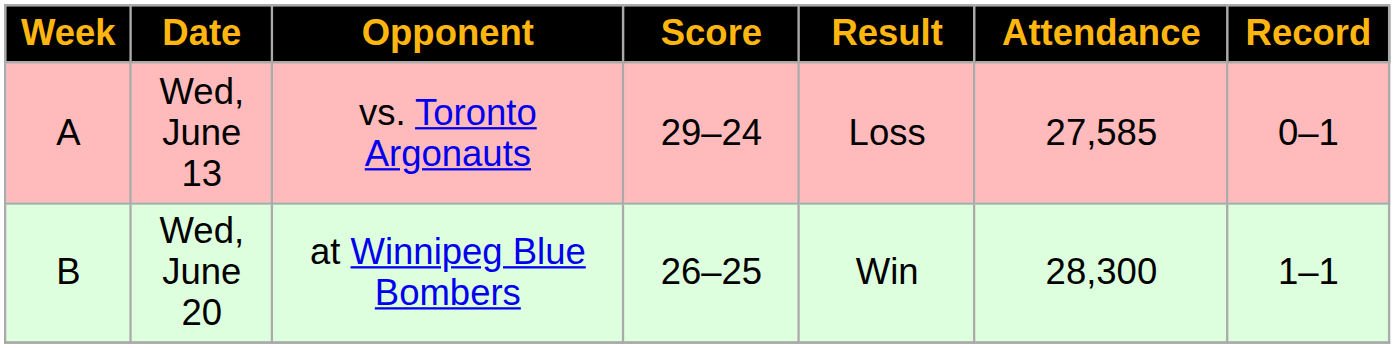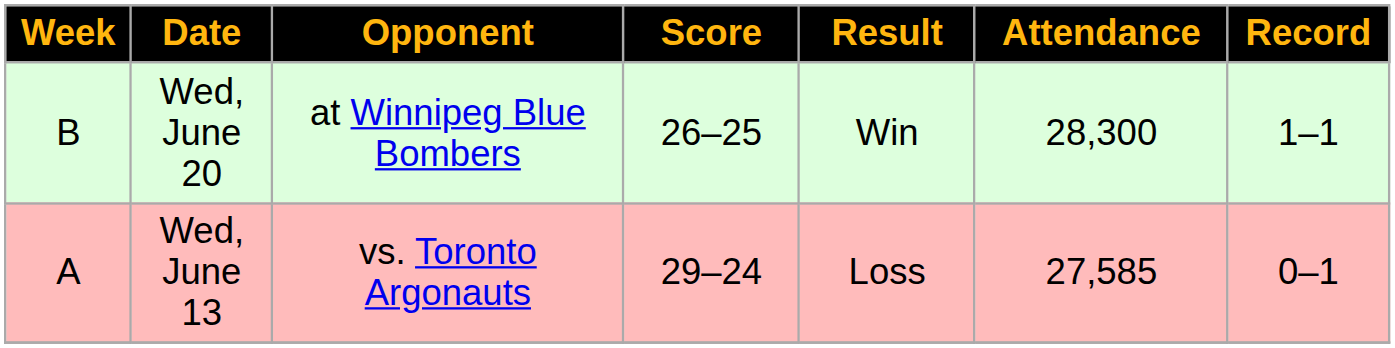 <table class="wikitable sortable">
 <tr>
 <th style="background:black;color:#FFB60F;"  width="4%">Week</th>
 <th style="background:black;color:#FFB60F;"  width="8%">Date</th>
 <th style="background:black;color:#FFB60F;"  width="20%">Opponent</th>
 <th style="background:black;color:#FFB60F;"  width="10%">Score</th>
 <th style="background:black;color:#FFB60F;"  width="10%">Result</th>
 <th style="background:black;color:#FFB60F;"  width="10%">Attendance</th>
 <th style="background:black;color:#FFB60F;"  width="5%">Record</th>
 </tr>
+<tr align="center" bgcolor="#ddffdd">
+<td>B</td>
+<td>Wed, June 20</td>
+<td>at <a href='#'>Winnipeg Blue Bombers</a></td>
+<td>26–25</td>
+<td>Win</td>
+<td>28,300</td>
+<td>1–1</td>
+</tr>
 <tr align="center" bgcolor="#ffbbbb">
 <td>A</td>
 <td>Wed, June 13</td>
 <td>vs. <a href='#'>Toronto Argonauts</a></td>
 <td>29–24</td>
 <td>Loss</td>
 <td>27,585</td>
 <td>0–1</td>
 </tr>
-<tr align="center" bgcolor="#ddffdd">
-<td>B</td>
-<td>Wed, June 20</td>
-<td>at <a href='#'>Winnipeg Blue Bombers</a></td>
-<td>26–25</td>
-<td>Win</td>
-<td>28,300</td>
-<td>1–1</td>
-</tr>
 <tr>
 </tr>
 </table>
